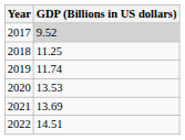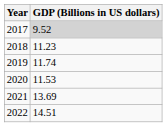 <table class="wikitable">
 <tr>
 <th>Year</th>
 <th>GDP (Billions in US dollars)</th>
 </tr>
 <tr>
 <td>2017</td>
 <td style="background: lightgrey;">9.52</td>
 </tr>
 <tr>
 <td>2018</td>
-<td>11.25</td>
+<td>11.23</td>
 </tr>
 <tr>
 <td>2019</td>
 <td>11.74</td>
 </tr>
 <tr>
 <td>2020</td>
-<td>13.53</td>
+<td>11.53</td>
 </tr>
 <tr>
 <td>2021</td>
 <td>13.69</td>
 </tr>
 <tr>
 <td>2022</td>
 <td>14.51</td>
 </tr>
 </table>
